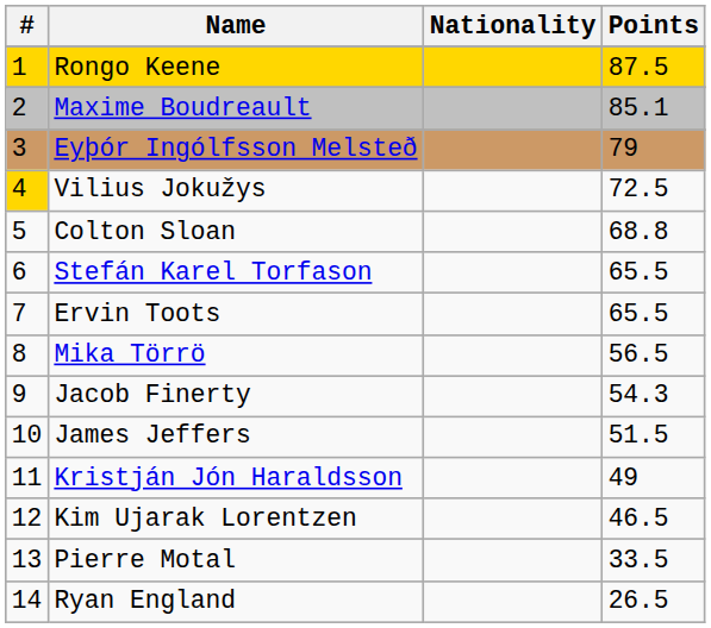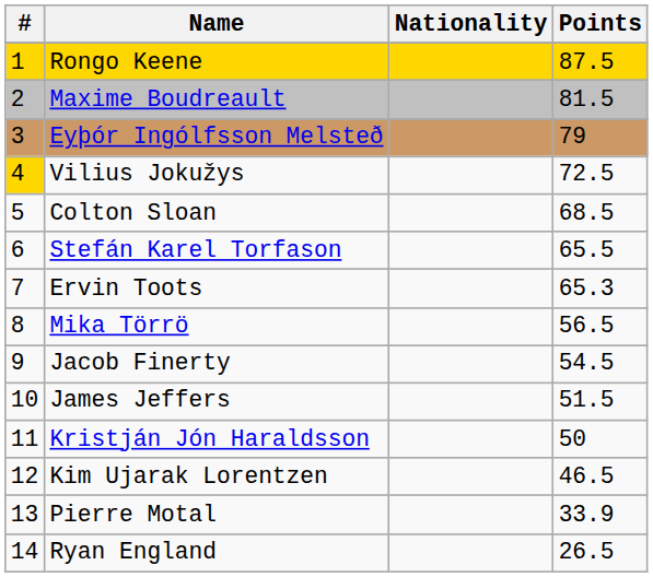 <table class="wikitable sortable">
 <tr>
 <th>#</th>
 <th>Name</th>
 <th>Nationality</th>
 <th>Points</th>
 </tr>
 <tr>
 </tr>
 <tr style=background:gold;”>
 <td>1</td>
 <td>Rongo Keene</td>
 <td></td>
 <td>87.5</td>
 </tr>
 <tr>
 </tr>
 <tr style=background:silver;”>
 <td>2</td>
 <td><a href='#'>Maxime Boudreault</a></td>
 <td></td>
-<td>85.1</td>
+<td>81.5</td>
 </tr>
 <tr>
 </tr>
 <tr style=background:#c96;”>
 <td>3</td>
 <td><a href='#'>Eyþór Ingólfsson Melsteð</a></td>
 <td></td>
 <td>79</td>
 </tr>
 <tr>
 <td style="background: gold;">4</td>
 <td>Vilius Jokužys</td>
 <td></td>
 <td>72.5</td>
 </tr>
 <tr>
 <td>5</td>
 <td>Colton Sloan</td>
 <td></td>
-<td>68.8</td>
+<td>68.5</td>
 </tr>
 <tr>
 <td>6</td>
 <td><a href='#'>Stefán Karel Torfason</a></td>
 <td></td>
 <td>65.5</td>
 </tr>
 <tr>
 <td>7</td>
 <td>Ervin Toots</td>
 <td></td>
-<td>65.5</td>
+<td>65.3</td>
 </tr>
 <tr>
 <td>8</td>
 <td><a href='#'>Mika Törrö</a></td>
 <td></td>
 <td>56.5</td>
 </tr>
 <tr>
 <td>9</td>
 <td>Jacob Finerty</td>
 <td></td>
-<td>54.3</td>
+<td>54.5</td>
 </tr>
 <tr>
 <td>10</td>
 <td>James Jeffers</td>
 <td></td>
 <td>51.5</td>
 </tr>
 <tr>
 <td>11</td>
 <td><a href='#'>Kristján Jón Haraldsson</a></td>
 <td></td>
-<td>49</td>
+<td>50</td>
 </tr>
 <tr>
 <td>12</td>
 <td>Kim Ujarak Lorentzen</td>
 <td></td>
 <td>46.5</td>
 </tr>
 <tr>
 <td>13</td>
 <td>Pierre Motal</td>
 <td></td>
-<td>33.5</td>
+<td>33.9</td>
 </tr>
 <tr>
 <td>14</td>
 <td>Ryan England</td>
 <td></td>
 <td>26.5</td>
 </tr>
 </table>
